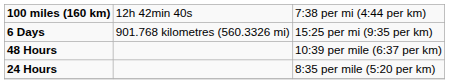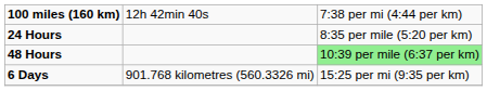 <table class=wikitable>
 <tr>
 <td><strong>100 miles (160 km)</strong></td>
 <td>12h 42min 40s</td>
 <td>7:38 per mi (4:44 per km)</td>
 </tr>
 <tr>
+<td><strong>24 Hours</strong></td>
+<td></td>
+<td>8:35 per mile (5:20 per km)</td>
+</tr>
+<tr>
+<td><strong>48 Hours</strong></td>
+<td></td>
+<td style="background: lightgreen;">10:39 per mile (6:37 per km)</td>
+</tr>
+<tr>
 <td><strong>6 Days</strong></td>
 <td>901.768 kilometres (560.3326 mi)</td>
 <td>15:25 per mi (9:35 per km)</td>
 </tr>
 <tr>
-<td><strong>48 Hours</strong></td>
-<td></td>
-<td>10:39 per mile (6:37 per km)</td>
-</tr>
-<tr>
-<td><strong>24 Hours</strong></td>
-<td></td>
-<td>8:35 per mile (5:20 per km)</td>
-</tr>
-<tr>
 </tr>
 </table>
